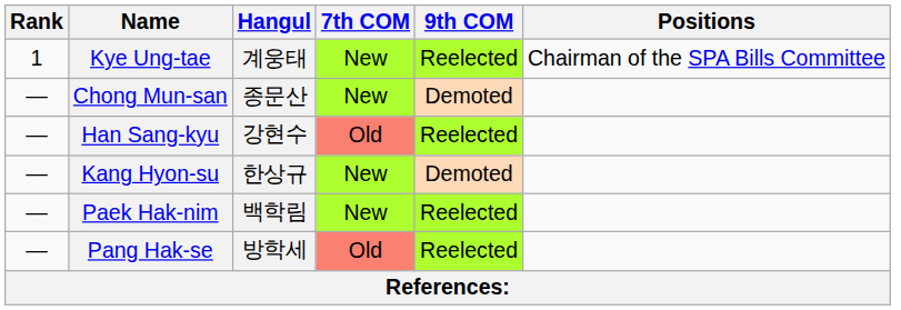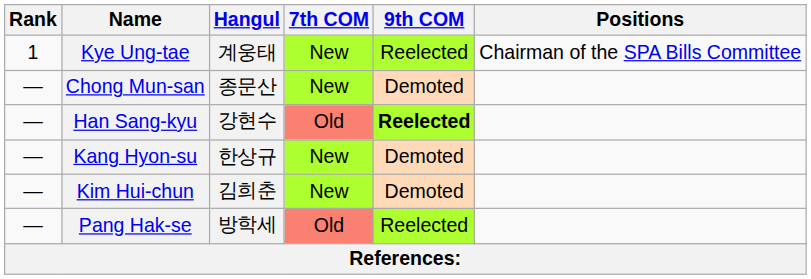 <table class="wikitable sortable">
 <tr>
 <th>Rank</th>
 <th>Name</th>
 <th class="unsortable"><a href='#'>Hangul</a></th>
 <th><a href='#'>7th COM</a></th>
 <th><a href='#'>9th COM</a></th>
 <th>Positions</th>
 </tr>
 <tr>
 <td align="center">1</td>
 <th align="center" scope="row" style="font-weight:normal;"><a href='#'>Kye Ung-tae</a></th>
 <th align="center" scope="row" style="font-weight:normal;">계웅태</th>
 <td align="center" style="background: GreenYellow">New</td>
 <td align="center" style="background: GreenYellow">Reelected</td>
 <td>Chairman of the <a href='#'>SPA Bills Committee</a></td>
 </tr>
 <tr>
 <td align="center">—</td>
 <th align="center" scope="row" style="font-weight:normal;"><a href='#'>Chong Mun-san</a></th>
 <th align="center" scope="row" style="font-weight:normal;">종문산</th>
 <td align="center" style="background: GreenYellow">New</td>
 <td style="background: PeachPuff" align="center">Demoted</td>
 <td></td>
 </tr>
 <tr>
 <td align="center">—</td>
 <th align="center" scope="row" style="font-weight:normal;"><a href='#'>Han Sang-kyu</a></th>
 <th align="center" scope="row" style="font-weight:normal;">강현수</th>
 <td style="background: Salmon" align="center">Old</td>
-<td align="center" style="background: GreenYellow">Reelected</td>
+<td align="center" style="background: GreenYellow"><strong>Reelected</strong></td>
 <td></td>
 </tr>
 <tr>
 <td align="center">—</td>
 <th align="center" scope="row" style="font-weight:normal;"><a href='#'>Kang Hyon-su</a></th>
 <th align="center" scope="row" style="font-weight:normal;">한상규</th>
 <td align="center" style="background: GreenYellow">New</td>
 <td style="background: PeachPuff" align="center">Demoted</td>
 <td></td>
 </tr>
 <tr>
 <td align="center">—</td>
-<th align="center" scope="row" style="font-weight:normal;"><a href='#'>Paek Hak-nim</a></th>
-<th align="center" scope="row" style="font-weight:normal;">백학림</th>
+<th align="center" scope="row" style="font-weight:normal;"><a href='#'>Kim Hui-chun</a></th>
+<th align="center" scope="row" style="font-weight:normal;">김희춘</th>
 <td align="center" style="background: GreenYellow">New</td>
-<td align="center" style="background: GreenYellow">Reelected</td>
+<td style="background: PeachPuff" align="center">Demoted</td>
 <td></td>
 </tr>
 <tr>
 <td align="center">—</td>
 <th align="center" scope="row" style="font-weight:normal;"><a href='#'>Pang Hak-se</a></th>
 <th align="center" scope="row" style="font-weight:normal;">방학세</th>
 <td style="background: Salmon" align="center">Old</td>
 <td align="center" style="background: GreenYellow">Reelected</td>
 <td></td>
 </tr>
 <tr>
 <th colspan="6" unsortable><strong>References:</strong><br></th>
 </tr>
 </table>
